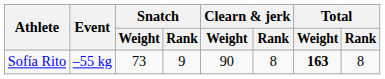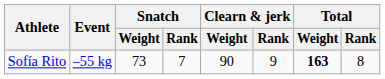 <table class=wikitable style=font-size:90%;text-align:center>
 <tr>
 <th rowspan=2>Athlete</th>
 <th rowspan=2>Event</th>
 <th colspan=2>Snatch</th>
 <th colspan=2>Clearn & jerk</th>
 <th colspan=2>Total</th>
 </tr>
 <tr style=font-size:95%>
 <th>Weight</th>
 <th>Rank</th>
 <th>Weight</th>
 <th>Rank</th>
 <th>Weight</th>
 <th>Rank</th>
 </tr>
 <tr>
 <td align="left"><a href='#'>Sofía Rito</a></td>
 <td align="left"><a href='#'>–55 kg</a></td>
 <td>73</td>
+<td>7</td>
+<td>90</td>
 <td>9</td>
-<td>90</td>
-<td>8</td>
 <td><strong>163</strong></td>
 <td>8</td>
 </tr>
 </table>
